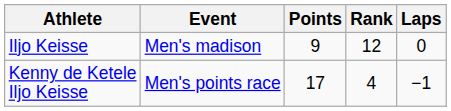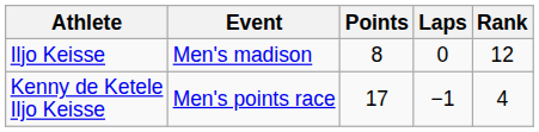 <table class=wikitable style="font-size:90%">
 <tr>
 <th>Athlete</th>
 <th>Event</th>
 <th>Points</th>
+<th>Laps</th>
 <th>Rank</th>
-<th>Laps</th>
 </tr>
 <tr align=center>
 <td align=left><a href='#'>Iljo Keisse</a></td>
 <td align=left><a href='#'>Men's madison</a></td>
-<td>9</td>
+<td>8</td>
+<td>0</td>
 <td>12</td>
-<td>0</td>
 </tr>
 <tr align=center>
 <td align=left><a href='#'>Kenny de Ketele</a> <br> <a href='#'>Iljo Keisse</a></td>
 <td align=left><a href='#'>Men's points race</a></td>
 <td>17</td>
+<td>−1</td>
 <td>4</td>
-<td>−1</td>
 </tr>
 </table>
